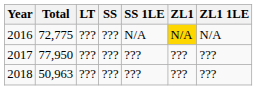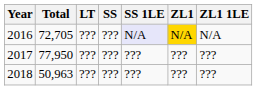 <table class="wikitable sortable">
 <tr>
 <th>Year</th>
 <th>Total</th>
 <th>LT</th>
 <th>SS</th>
 <th>SS 1LE</th>
 <th>ZL1</th>
 <th>ZL1 1LE</th>
 </tr>
 <tr>
 <td>2016</td>
-<td>72,775</td>
+<td>72,705</td>
 <td>???</td>
 <td>???</td>
-<td>N/A</td>
+<td style="background: lavender;">N/A</td>
 <td style="background: gold;">N/A</td>
 <td>N/A</td>
 </tr>
 <tr>
 <td>2017</td>
 <td>77,950</td>
 <td>???</td>
 <td>???</td>
 <td>???</td>
 <td>???</td>
 <td>???</td>
 </tr>
 <tr>
 <td>2018</td>
 <td>50,963</td>
 <td>???</td>
 <td>???</td>
 <td>???</td>
 <td>???</td>
 <td>???</td>
 </tr>
 </table>
